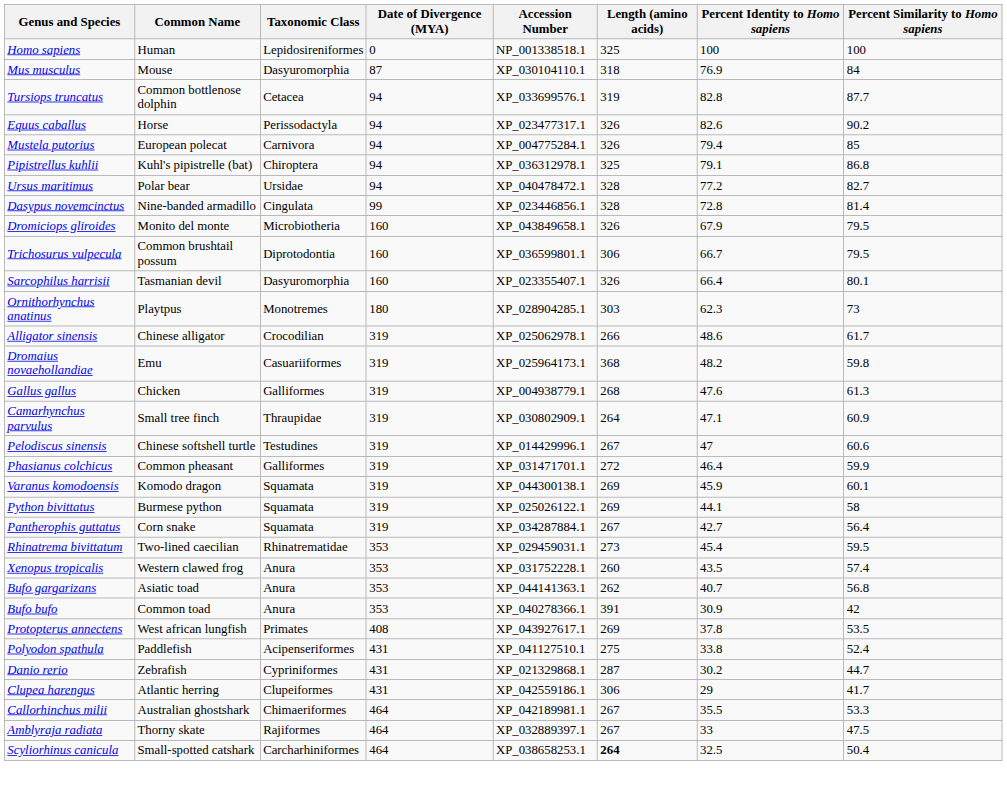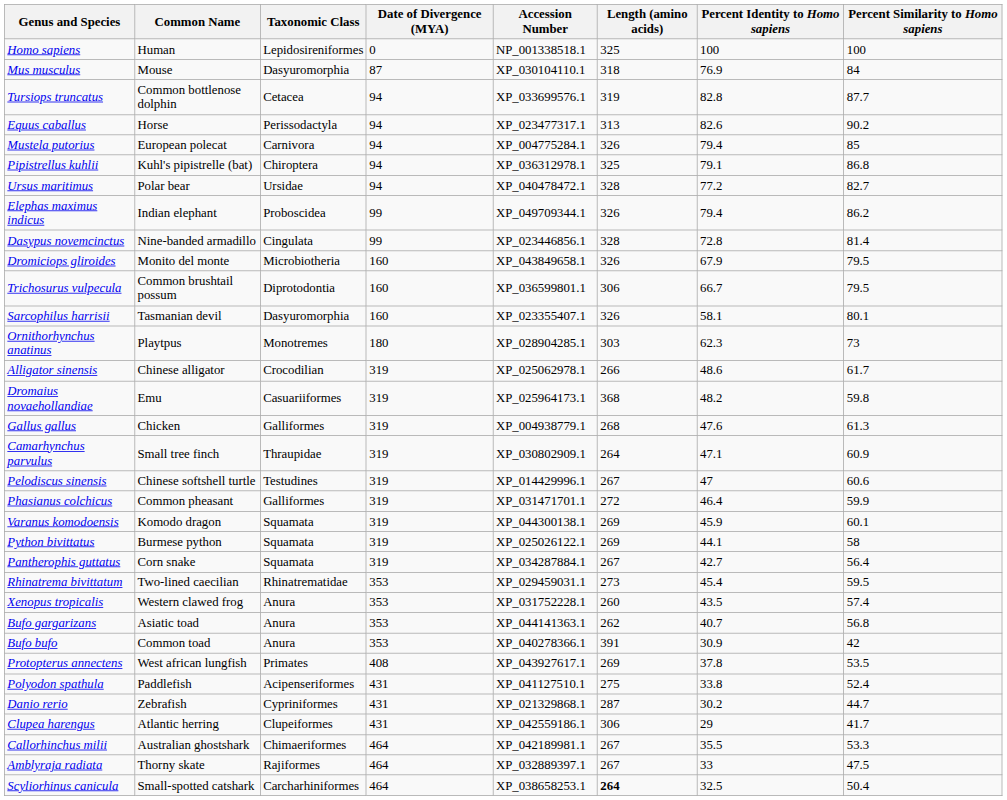 <table class="wikitable sortable">
 <tr>
 <th>Genus and Species</th>
 <th>Common Name</th>
 <th>Taxonomic Class</th>
 <th>Date of Divergence (MYA)</th>
 <th>Accession Number</th>
 <th>Length (amino acids)</th>
 <th>Percent Identity to <em>Homo sapiens</em></th>
 <th>Percent Similarity to <em>Homo sapiens</em></th>
 </tr>
 <tr>
 <td><em><a href='#'>Homo sapiens</a></em></td>
 <td>Human</td>
 <td>Lepidosireniformes</td>
 <td>0</td>
 <td>NP_001338518.1</td>
 <td>325</td>
 <td>100</td>
 <td>100</td>
 </tr>
 <tr>
 <td><em><a href='#'>Mus musculus</a></em></td>
 <td>Mouse</td>
 <td>Dasyuromorphia</td>
 <td>87</td>
 <td>XP_030104110.1</td>
 <td>318</td>
 <td>76.9</td>
 <td>84</td>
 </tr>
 <tr>
 <td><em><a href='#'>Tursiops truncatus</a></em></td>
 <td>Common bottlenose dolphin</td>
 <td>Cetacea</td>
 <td>94</td>
 <td>XP_033699576.1</td>
 <td>319</td>
 <td>82.8</td>
 <td>87.7</td>
 </tr>
 <tr>
 <td><em><a href='#'>Equus caballus</a></em></td>
 <td>Horse</td>
 <td>Perissodactyla</td>
 <td>94</td>
 <td>XP_023477317.1</td>
-<td>326</td>
+<td>313</td>
 <td>82.6</td>
 <td>90.2</td>
 </tr>
 <tr>
 <td><em><a href='#'>Mustela putorius</a></em></td>
 <td>European polecat</td>
 <td>Carnivora</td>
 <td>94</td>
 <td>XP_004775284.1</td>
 <td>326</td>
 <td>79.4</td>
 <td>85</td>
 </tr>
 <tr>
 <td><em><a href='#'>Pipistrellus kuhlii</a></em></td>
 <td>Kuhl's pipistrelle (bat)</td>
 <td>Chiroptera</td>
 <td>94</td>
 <td>XP_036312978.1</td>
 <td>325</td>
 <td>79.1</td>
 <td>86.8</td>
 </tr>
 <tr>
 <td><em><a href='#'>Ursus maritimus</a></em></td>
 <td>Polar bear</td>
 <td>Ursidae</td>
 <td>94</td>
 <td>XP_040478472.1</td>
 <td>328</td>
 <td>77.2</td>
 <td>82.7</td>
+</tr>
+<tr>
+<td><em><a href='#'>Elephas maximus indicus</a></em></td>
+<td>Indian elephant</td>
+<td>Proboscidea</td>
+<td>99</td>
+<td>XP_049709344.1</td>
+<td>326</td>
+<td>79.4</td>
+<td>86.2</td>
 </tr>
 <tr>
 <td><em><a href='#'>Dasypus novemcinctus</a></em></td>
 <td>Nine-banded armadillo</td>
 <td>Cingulata</td>
 <td>99</td>
 <td>XP_023446856.1</td>
 <td>328</td>
 <td>72.8</td>
 <td>81.4</td>
 </tr>
 <tr>
 <td><em><a href='#'>Dromiciops gliroides</a></em></td>
 <td>Monito del monte</td>
 <td>Microbiotheria</td>
 <td>160</td>
 <td>XP_043849658.1</td>
 <td>326</td>
 <td>67.9</td>
 <td>79.5</td>
 </tr>
 <tr>
 <td><em><a href='#'>Trichosurus vulpecula</a></em></td>
 <td>Common brushtail possum</td>
 <td>Diprotodontia</td>
 <td>160</td>
 <td>XP_036599801.1</td>
 <td>306</td>
 <td>66.7</td>
 <td>79.5</td>
 </tr>
 <tr>
 <td><em><a href='#'>Sarcophilus harrisii</a></em></td>
 <td>Tasmanian devil</td>
 <td>Dasyuromorphia</td>
 <td>160</td>
 <td>XP_023355407.1</td>
 <td>326</td>
-<td>66.4</td>
+<td>58.1</td>
 <td>80.1</td>
 </tr>
 <tr>
 <td><em><a href='#'>Ornithorhynchus anatinus</a></em></td>
 <td>Playtpus</td>
 <td>Monotremes</td>
 <td>180</td>
 <td>XP_028904285.1</td>
 <td>303</td>
 <td>62.3</td>
 <td>73</td>
 </tr>
 <tr>
 <td><em><a href='#'>Alligator sinensis</a></em></td>
 <td>Chinese alligator</td>
 <td>Crocodilian</td>
 <td>319</td>
 <td>XP_025062978.1</td>
 <td>266</td>
 <td>48.6</td>
 <td>61.7</td>
 </tr>
 <tr>
 <td><em><a href='#'>Dromaius novaehollandiae</a></em></td>
 <td>Emu</td>
 <td>Casuariiformes</td>
 <td>319</td>
 <td>XP_025964173.1</td>
 <td>368</td>
 <td>48.2</td>
 <td>59.8</td>
 </tr>
 <tr>
 <td><em><a href='#'>Gallus gallus</a></em></td>
 <td>Chicken</td>
 <td>Galliformes</td>
 <td>319</td>
 <td>XP_004938779.1</td>
 <td>268</td>
 <td>47.6</td>
 <td>61.3</td>
 </tr>
 <tr>
 <td><em><a href='#'>Camarhynchus parvulus</a></em></td>
 <td>Small tree finch</td>
 <td>Thraupidae</td>
 <td>319</td>
 <td>XP_030802909.1</td>
 <td>264</td>
 <td>47.1</td>
 <td>60.9</td>
 </tr>
 <tr>
 <td><em><a href='#'>Pelodiscus sinensis</a></em></td>
 <td>Chinese softshell turtle</td>
 <td>Testudines</td>
 <td>319</td>
 <td>XP_014429996.1</td>
 <td>267</td>
 <td>47</td>
 <td>60.6</td>
 </tr>
 <tr>
 <td><em><a href='#'>Phasianus colchicus</a></em></td>
 <td>Common pheasant</td>
 <td>Galliformes</td>
 <td>319</td>
 <td>XP_031471701.1</td>
 <td>272</td>
 <td>46.4</td>
 <td>59.9</td>
 </tr>
 <tr>
 <td><em><a href='#'>Varanus komodoensis</a></em></td>
 <td>Komodo dragon</td>
 <td>Squamata</td>
 <td>319</td>
 <td>XP_044300138.1</td>
 <td>269</td>
 <td>45.9</td>
 <td>60.1</td>
 </tr>
 <tr>
 <td><em><a href='#'>Python bivittatus</a></em></td>
 <td>Burmese python</td>
 <td>Squamata</td>
 <td>319</td>
 <td>XP_025026122.1</td>
 <td>269</td>
 <td>44.1</td>
 <td>58</td>
 </tr>
 <tr>
 <td><em><a href='#'>Pantherophis guttatus</a></em></td>
 <td>Corn snake</td>
 <td>Squamata</td>
 <td>319</td>
 <td>XP_034287884.1</td>
 <td>267</td>
 <td>42.7</td>
 <td>56.4</td>
 </tr>
 <tr>
 <td><em><a href='#'>Rhinatrema bivittatum</a></em></td>
 <td>Two-lined caecilian</td>
 <td>Rhinatrematidae</td>
 <td>353</td>
 <td>XP_029459031.1</td>
 <td>273</td>
 <td>45.4</td>
 <td>59.5</td>
 </tr>
 <tr>
 <td><em><a href='#'>Xenopus tropicalis</a></em></td>
 <td>Western clawed frog</td>
 <td>Anura</td>
 <td>353</td>
 <td>XP_031752228.1</td>
 <td>260</td>
 <td>43.5</td>
 <td>57.4</td>
 </tr>
 <tr>
 <td><em><a href='#'>Bufo gargarizans</a></em></td>
 <td>Asiatic toad</td>
 <td>Anura</td>
 <td>353</td>
 <td>XP_044141363.1</td>
 <td>262</td>
 <td>40.7</td>
 <td>56.8</td>
 </tr>
 <tr>
 <td><em><a href='#'>Bufo bufo</a></em></td>
 <td>Common toad</td>
 <td>Anura</td>
 <td>353</td>
 <td>XP_040278366.1</td>
 <td>391</td>
 <td>30.9</td>
 <td>42</td>
 </tr>
 <tr>
 <td><em><a href='#'>Protopterus annectens</a></em></td>
 <td>West african lungfish</td>
 <td>Primates</td>
 <td>408</td>
 <td>XP_043927617.1</td>
 <td>269</td>
 <td>37.8</td>
 <td>53.5</td>
 </tr>
 <tr>
 <td><em><a href='#'>Polyodon spathula</a></em></td>
 <td>Paddlefish</td>
 <td>Acipenseriformes</td>
 <td>431</td>
 <td>XP_041127510.1</td>
 <td>275</td>
 <td>33.8</td>
 <td>52.4</td>
 </tr>
 <tr>
 <td><em><a href='#'>Danio rerio</a></em></td>
 <td>Zebrafish</td>
 <td>Cypriniformes</td>
 <td>431</td>
 <td>XP_021329868.1</td>
 <td>287</td>
 <td>30.2</td>
 <td>44.7</td>
 </tr>
 <tr>
 <td><em><a href='#'>Clupea harengus</a></em></td>
 <td>Atlantic herring</td>
 <td>Clupeiformes</td>
 <td>431</td>
 <td>XP_042559186.1</td>
 <td>306</td>
 <td>29</td>
 <td>41.7</td>
 </tr>
 <tr>
 <td><em><a href='#'>Callorhinchus milii</a></em></td>
 <td>Australian ghostshark</td>
 <td>Chimaeriformes</td>
 <td>464</td>
 <td>XP_042189981.1</td>
 <td>267</td>
 <td>35.5</td>
 <td>53.3</td>
 </tr>
 <tr>
 <td><em><a href='#'>Amblyraja radiata</a></em></td>
 <td>Thorny skate</td>
 <td>Rajiformes</td>
 <td>464</td>
 <td>XP_032889397.1</td>
 <td>267</td>
 <td>33</td>
 <td>47.5</td>
 </tr>
 <tr>
 <td><em><a href='#'>Scyliorhinus canicula</a></em></td>
 <td>Small-spotted catshark</td>
 <td>Carcharhiniformes</td>
 <td>464</td>
 <td>XP_038658253.1</td>
 <td><strong>264</strong></td>
 <td>32.5</td>
 <td>50.4</td>
 </tr>
 </table>
